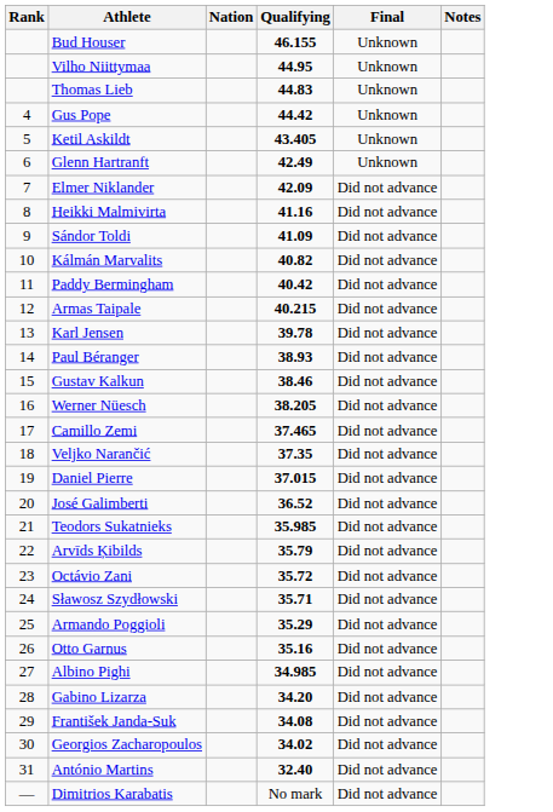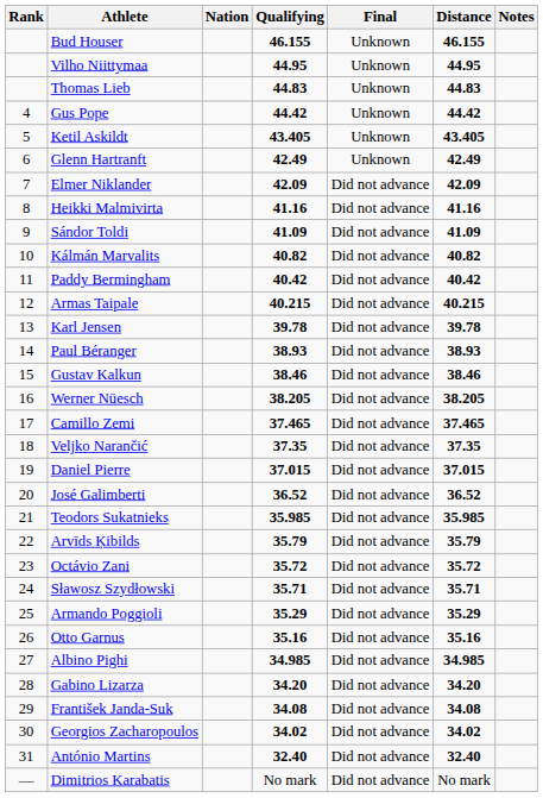 <table class="wikitable sortable" style="text-align:center">
 <tr>
 <th>Rank</th>
 <th>Athlete</th>
 <th>Nation</th>
 <th>Qualifying</th>
 <th>Final</th>
+<th>Distance</th>
 <th>Notes</th>
 </tr>
 <tr>
 <td></td>
 <td align=left><a href='#'>Bud Houser</a></td>
 <td align=left></td>
 <td><strong>46.155</strong></td>
 <td data-sort-value=40.00>Unknown</td>
+<td><strong>46.155</strong></td>
 <td></td>
 </tr>
 <tr>
 <td></td>
 <td align=left><a href='#'>Vilho Niittymaa</a></td>
 <td align=left></td>
 <td><strong>44.95</strong></td>
 <td data-sort-value=40.00>Unknown</td>
+<td><strong>44.95</strong></td>
 <td></td>
 </tr>
 <tr>
 <td></td>
 <td align=left><a href='#'>Thomas Lieb</a></td>
 <td align=left></td>
 <td><strong>44.83</strong></td>
 <td data-sort-value=40.00>Unknown</td>
+<td><strong>44.83</strong></td>
 <td></td>
 </tr>
 <tr>
 <td>4</td>
 <td align=left><a href='#'>Gus Pope</a></td>
 <td align=left></td>
 <td><strong>44.42</strong></td>
 <td data-sort-value=40.00>Unknown</td>
+<td><strong>44.42</strong></td>
 <td></td>
 </tr>
 <tr>
 <td>5</td>
 <td align=left><a href='#'>Ketil Askildt</a></td>
 <td align=left></td>
 <td><strong>43.405</strong></td>
 <td data-sort-value=40.00>Unknown</td>
+<td><strong>43.405</strong></td>
 <td></td>
 </tr>
 <tr>
 <td>6</td>
 <td align=left><a href='#'>Glenn Hartranft</a></td>
 <td align=left></td>
 <td><strong>42.49</strong></td>
 <td data-sort-value=40.00>Unknown</td>
+<td><strong>42.49</strong></td>
 <td></td>
 </tr>
 <tr>
 <td>7</td>
 <td align=left><a href='#'>Elmer Niklander</a></td>
 <td align=left></td>
 <td><strong>42.09</strong></td>
 <td data-sort-value=0.00>Did not advance</td>
+<td><strong>42.09</strong></td>
 <td></td>
 </tr>
 <tr>
 <td>8</td>
 <td align=left><a href='#'>Heikki Malmivirta</a></td>
 <td align=left></td>
 <td><strong>41.16</strong></td>
 <td data-sort-value=0.00>Did not advance</td>
+<td><strong>41.16</strong></td>
 <td></td>
 </tr>
 <tr>
 <td>9</td>
 <td align=left><a href='#'>Sándor Toldi</a></td>
 <td align=left></td>
 <td><strong>41.09</strong></td>
 <td data-sort-value=0.00>Did not advance</td>
+<td><strong>41.09</strong></td>
 <td></td>
 </tr>
 <tr>
 <td>10</td>
 <td align=left><a href='#'>Kálmán Marvalits</a></td>
 <td align=left></td>
 <td><strong>40.82</strong></td>
 <td data-sort-value=0.00>Did not advance</td>
+<td><strong>40.82</strong></td>
 <td></td>
 </tr>
 <tr>
 <td>11</td>
 <td align=left><a href='#'>Paddy Bermingham</a></td>
 <td align=left></td>
 <td><strong>40.42</strong></td>
 <td data-sort-value=0.00>Did not advance</td>
+<td><strong>40.42</strong></td>
 <td></td>
 </tr>
 <tr>
 <td>12</td>
 <td align=left><a href='#'>Armas Taipale</a></td>
 <td align=left></td>
 <td><strong>40.215</strong></td>
 <td data-sort-value=0.00>Did not advance</td>
+<td><strong>40.215</strong></td>
 <td></td>
 </tr>
 <tr>
 <td>13</td>
 <td align=left><a href='#'>Karl Jensen</a></td>
 <td align=left></td>
 <td><strong>39.78</strong></td>
 <td data-sort-value=0.00>Did not advance</td>
+<td><strong>39.78</strong></td>
 <td></td>
 </tr>
 <tr>
 <td>14</td>
 <td align=left><a href='#'>Paul Béranger</a></td>
 <td align=left></td>
 <td><strong>38.93</strong></td>
 <td data-sort-value=0.00>Did not advance</td>
+<td><strong>38.93</strong></td>
 <td></td>
 </tr>
 <tr>
 <td>15</td>
 <td align=left><a href='#'>Gustav Kalkun</a></td>
 <td align=left></td>
 <td><strong>38.46</strong></td>
 <td data-sort-value=0.00>Did not advance</td>
+<td><strong>38.46</strong></td>
 <td></td>
 </tr>
 <tr>
 <td>16</td>
 <td align=left><a href='#'>Werner Nüesch</a></td>
 <td align=left></td>
 <td><strong>38.205</strong></td>
 <td data-sort-value=0.00>Did not advance</td>
+<td><strong>38.205</strong></td>
 <td></td>
 </tr>
 <tr>
 <td>17</td>
 <td align=left><a href='#'>Camillo Zemi</a></td>
 <td align=left></td>
 <td><strong>37.465</strong></td>
 <td data-sort-value=0.00>Did not advance</td>
+<td><strong>37.465</strong></td>
 <td></td>
 </tr>
 <tr>
 <td>18</td>
 <td align=left><a href='#'>Veljko Narančić</a></td>
 <td align=left></td>
 <td><strong>37.35</strong></td>
 <td data-sort-value=0.00>Did not advance</td>
+<td><strong>37.35</strong></td>
 <td></td>
 </tr>
 <tr>
 <td>19</td>
 <td align=left><a href='#'>Daniel Pierre</a></td>
 <td align=left></td>
 <td><strong>37.015</strong></td>
 <td data-sort-value=0.00>Did not advance</td>
+<td><strong>37.015</strong></td>
 <td></td>
 </tr>
 <tr>
 <td>20</td>
 <td align=left><a href='#'>José Galimberti</a></td>
 <td align=left></td>
 <td><strong>36.52</strong></td>
 <td data-sort-value=0.00>Did not advance</td>
+<td><strong>36.52</strong></td>
 <td></td>
 </tr>
 <tr>
 <td>21</td>
 <td align=left><a href='#'>Teodors Sukatnieks</a></td>
 <td align=left></td>
 <td><strong>35.985</strong></td>
 <td data-sort-value=0.00>Did not advance</td>
+<td><strong>35.985</strong></td>
 <td></td>
 </tr>
 <tr>
 <td>22</td>
 <td align=left><a href='#'>Arvīds Ķibilds</a></td>
 <td align=left></td>
 <td><strong>35.79</strong></td>
 <td data-sort-value=0.00>Did not advance</td>
+<td><strong>35.79</strong></td>
 <td></td>
 </tr>
 <tr>
 <td>23</td>
 <td align=left><a href='#'>Octávio Zani</a></td>
 <td align=left></td>
 <td><strong>35.72</strong></td>
 <td data-sort-value=0.00>Did not advance</td>
+<td><strong>35.72</strong></td>
 <td></td>
 </tr>
 <tr>
 <td>24</td>
 <td align=left><a href='#'>Sławosz Szydłowski</a></td>
 <td align=left></td>
 <td><strong>35.71</strong></td>
 <td data-sort-value=0.00>Did not advance</td>
+<td><strong>35.71</strong></td>
 <td></td>
 </tr>
 <tr>
 <td>25</td>
 <td align=left><a href='#'>Armando Poggioli</a></td>
 <td align=left></td>
 <td><strong>35.29</strong></td>
 <td data-sort-value=0.00>Did not advance</td>
+<td><strong>35.29</strong></td>
 <td></td>
 </tr>
 <tr>
 <td>26</td>
 <td align=left><a href='#'>Otto Garnus</a></td>
 <td align=left></td>
 <td><strong>35.16</strong></td>
 <td data-sort-value=0.00>Did not advance</td>
+<td><strong>35.16</strong></td>
 <td></td>
 </tr>
 <tr>
 <td>27</td>
 <td align=left><a href='#'>Albino Pighi</a></td>
 <td align=left></td>
 <td><strong>34.985</strong></td>
 <td data-sort-value=0.00>Did not advance</td>
+<td><strong>34.985</strong></td>
 <td></td>
 </tr>
 <tr>
 <td>28</td>
 <td align=left><a href='#'>Gabino Lizarza</a></td>
 <td align=left></td>
 <td><strong>34.20</strong></td>
 <td data-sort-value=0.00>Did not advance</td>
+<td><strong>34.20</strong></td>
 <td></td>
 </tr>
 <tr>
 <td>29</td>
 <td align=left><a href='#'>František Janda-Suk</a></td>
 <td align=left></td>
 <td><strong>34.08</strong></td>
 <td data-sort-value=0.00>Did not advance</td>
+<td><strong>34.08</strong></td>
 <td></td>
 </tr>
 <tr>
 <td>30</td>
 <td align=left><a href='#'>Georgios Zacharopoulos</a></td>
 <td align=left></td>
 <td><strong>34.02</strong></td>
 <td data-sort-value=0.00>Did not advance</td>
+<td><strong>34.02</strong></td>
 <td></td>
 </tr>
 <tr>
 <td>31</td>
 <td align=left><a href='#'>António Martins</a></td>
 <td align=left></td>
 <td><strong>32.40</strong></td>
 <td data-sort-value=0.00>Did not advance</td>
+<td><strong>32.40</strong></td>
 <td></td>
 </tr>
 <tr>
 <td data-sort-value=34>—</td>
 <td align=left><a href='#'>Dimitrios Karabatis</a></td>
 <td align=left></td>
 <td data-sort-value=1.00>No mark</td>
 <td data-sort-value=0.00>Did not advance</td>
+<td data-sort-value=1.00>No mark</td>
 <td></td>
 </tr>
 </table>
